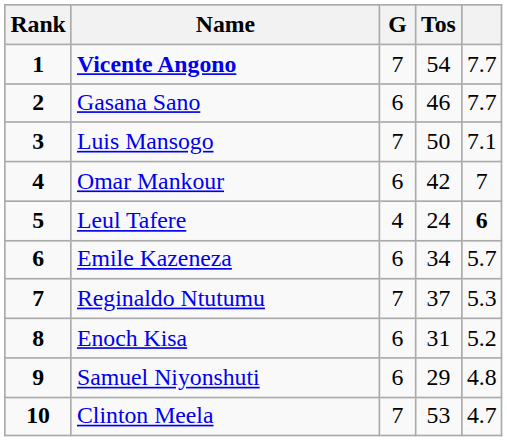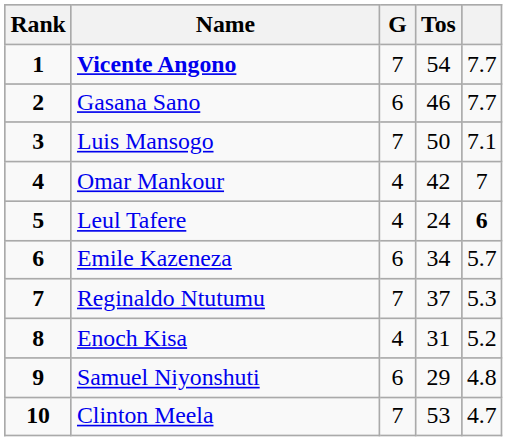 <table class="wikitable" style="text-align:center; font-size:90%;">
 <tr>
 <th width=10px>Rank</th>
 <th width=180px>Name</th>
 <th width=15px>G</th>
 <th width=10px>Tos</th>
 <th width=10px></th>
 </tr>
 <tr>
 <td><strong>1</strong></td>
 <td align=left> <strong><a href='#'>Vicente Angono</a></strong></td>
 <td>7</td>
 <td>54</td>
 <td>7.7</td>
 </tr>
 <tr>
 <td><strong>2</strong></td>
 <td align=left> <a href='#'>Gasana Sano</a></td>
 <td>6</td>
 <td>46</td>
 <td>7.7</td>
 </tr>
 <tr>
 <td><strong>3</strong></td>
 <td align=left> <a href='#'>Luis Mansogo</a></td>
 <td>7</td>
 <td>50</td>
 <td>7.1</td>
 </tr>
 <tr>
 <td><strong>4</strong></td>
 <td align=left> <a href='#'>Omar Mankour</a></td>
-<td>6</td>
+<td>4</td>
 <td>42</td>
 <td>7</td>
 </tr>
 <tr>
 <td><strong>5</strong></td>
 <td align=left> <a href='#'>Leul Tafere</a></td>
 <td>4</td>
 <td>24</td>
 <td><strong>6</strong></td>
 </tr>
 <tr>
 <td><strong>6</strong></td>
 <td align=left> <a href='#'>Emile Kazeneza</a></td>
 <td>6</td>
 <td>34</td>
 <td>5.7</td>
 </tr>
 <tr>
 <td><strong>7</strong></td>
 <td align=left> <a href='#'>Reginaldo Ntutumu</a></td>
 <td>7</td>
 <td>37</td>
 <td>5.3</td>
 </tr>
 <tr>
 <td><strong>8</strong></td>
 <td align=left> <a href='#'>Enoch Kisa</a></td>
-<td>6</td>
+<td>4</td>
 <td>31</td>
 <td>5.2</td>
 </tr>
 <tr>
 <td><strong>9</strong></td>
 <td align=left> <a href='#'>Samuel Niyonshuti</a></td>
 <td>6</td>
 <td>29</td>
 <td>4.8</td>
 </tr>
 <tr>
 <td><strong>10</strong></td>
 <td align=left> <a href='#'>Clinton Meela</a></td>
 <td>7</td>
 <td>53</td>
 <td>4.7</td>
 </tr>
 </table>
